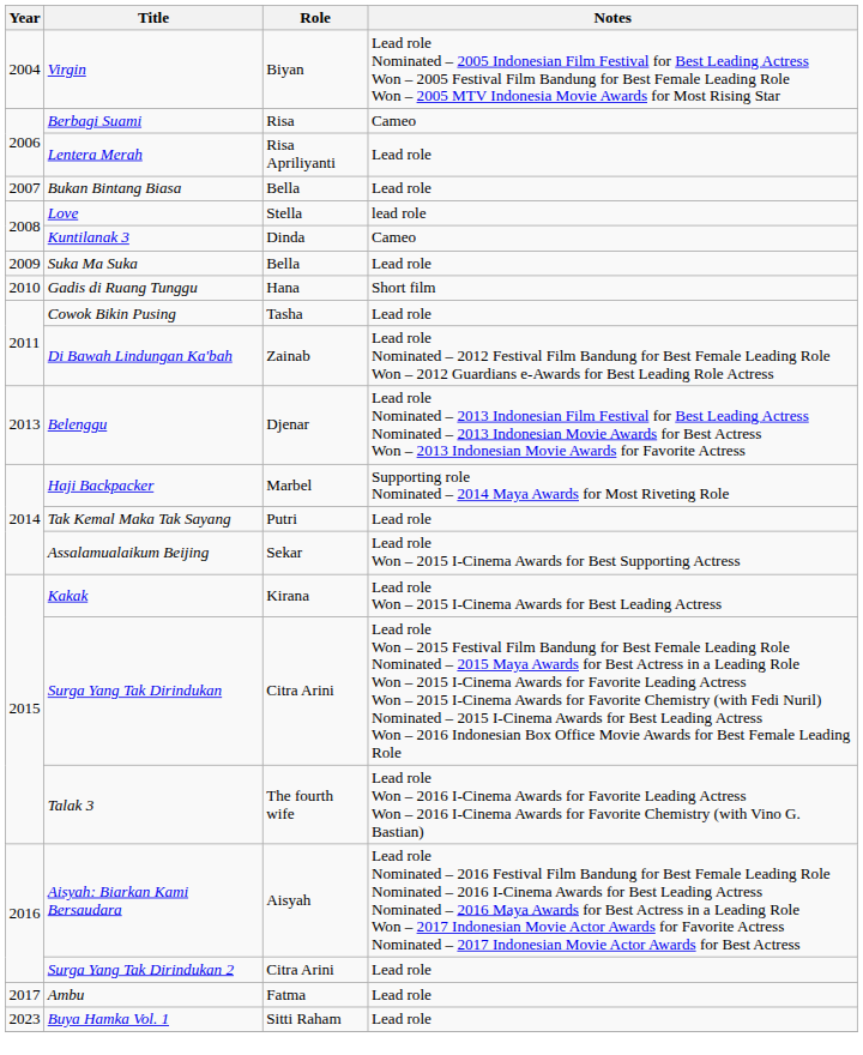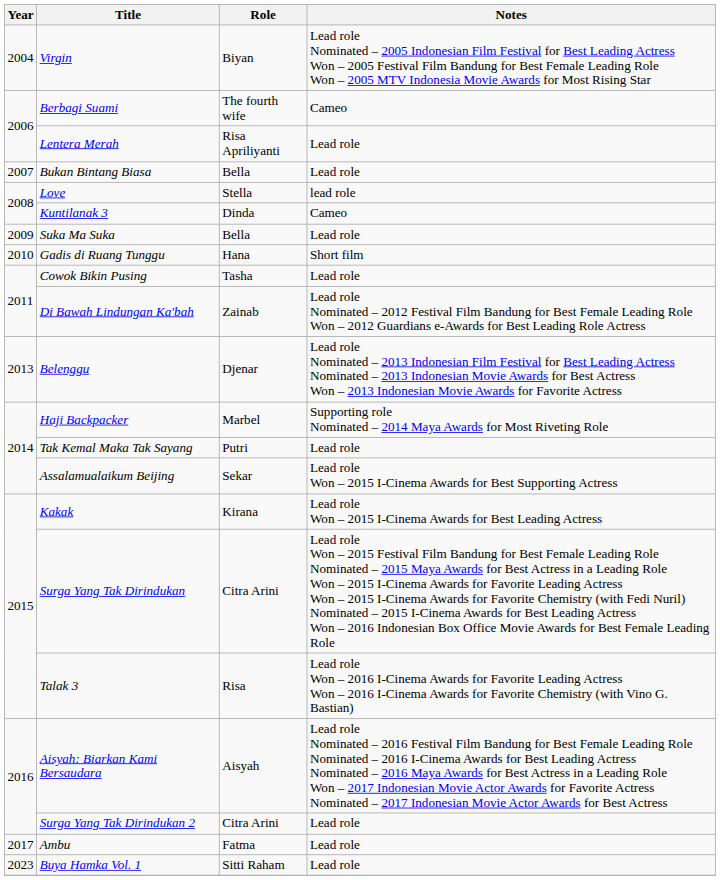 <table class="wikitable">
 <tr>
 <th>Year</th>
 <th>Title</th>
 <th>Role</th>
 <th>Notes</th>
 </tr>
 <tr>
 <td>2004</td>
 <td><em><a href='#'>Virgin</a></em></td>
 <td>Biyan</td>
 <td>Lead role<br>Nominated – <a href='#'>2005 Indonesian Film Festival</a> for <a href='#'>Best Leading Actress</a><br>Won – 2005 Festival Film Bandung for Best Female Leading Role<br>Won – <a href='#'>2005 MTV Indonesia Movie Awards</a> for Most Rising Star</td>
 </tr>
 <tr>
 <td rowspan="2">2006</td>
 <td><em><a href='#'>Berbagi Suami</a></em></td>
-<td>Risa</td>
+<td>The fourth wife</td>
 <td>Cameo</td>
 </tr>
 <tr>
 <td><em><a href='#'>Lentera Merah</a></em></td>
 <td>Risa Apriliyanti</td>
 <td>Lead role</td>
 </tr>
 <tr>
 <td>2007</td>
 <td><em>Bukan Bintang Biasa</em></td>
 <td>Bella</td>
 <td>Lead role</td>
 </tr>
 <tr>
 <td rowspan="2">2008</td>
 <td><em><a href='#'>Love</a></em></td>
 <td>Stella</td>
 <td>lead role</td>
 </tr>
 <tr>
 <td><em><a href='#'>Kuntilanak 3</a></em></td>
 <td>Dinda</td>
 <td>Cameo</td>
 </tr>
 <tr>
 <td>2009</td>
 <td><em>Suka Ma Suka</em></td>
 <td>Bella</td>
 <td>Lead role</td>
 </tr>
 <tr>
 <td>2010</td>
 <td><em>Gadis di Ruang Tunggu</em></td>
 <td>Hana</td>
 <td>Short film</td>
 </tr>
 <tr>
 <td rowspan="2">2011</td>
 <td><em>Cowok Bikin Pusing</em></td>
 <td>Tasha</td>
 <td>Lead role</td>
 </tr>
 <tr>
 <td><em><a href='#'>Di Bawah Lindungan Ka'bah</a></em></td>
 <td>Zainab</td>
 <td>Lead role<br>Nominated – 2012 Festival Film Bandung for Best Female Leading Role<br>Won – 2012 Guardians e-Awards for Best Leading Role Actress</td>
 </tr>
 <tr>
 <td>2013</td>
 <td><em><a href='#'>Belenggu</a></em></td>
 <td>Djenar</td>
 <td>Lead role<br>Nominated – <a href='#'>2013 Indonesian Film Festival</a> for <a href='#'>Best Leading Actress</a><br>Nominated – <a href='#'>2013 Indonesian Movie Awards</a> for Best Actress<br> Won – <a href='#'>2013 Indonesian Movie Awards</a> for Favorite Actress</td>
 </tr>
 <tr>
 <td rowspan="3">2014</td>
 <td><em><a href='#'>Haji Backpacker</a></em></td>
 <td>Marbel</td>
 <td>Supporting role<br>Nominated – <a href='#'>2014 Maya Awards</a> for Most Riveting Role</td>
 </tr>
 <tr>
 <td><em>Tak Kemal Maka Tak Sayang</em></td>
 <td>Putri</td>
 <td>Lead role</td>
 </tr>
 <tr>
 <td><em>Assalamualaikum Beijing</em></td>
 <td>Sekar</td>
 <td>Lead role<br>Won – 2015 I-Cinema Awards for Best Supporting Actress</td>
 </tr>
 <tr>
 <td rowspan="3">2015</td>
 <td><em><a href='#'>Kakak</a></em></td>
 <td>Kirana</td>
 <td>Lead role<br>Won – 2015 I-Cinema Awards for Best Leading Actress</td>
 </tr>
 <tr>
 <td><em><a href='#'>Surga Yang Tak Dirindukan</a></em></td>
 <td>Citra Arini</td>
 <td>Lead role<br>Won – 2015 Festival Film Bandung for Best Female Leading Role<br>Nominated – <a href='#'>2015 Maya Awards</a> for Best Actress in a Leading Role<br>Won – 2015 I-Cinema Awards for Favorite Leading Actress<br>Won – 2015 I-Cinema Awards for Favorite Chemistry (with Fedi Nuril)<br>Nominated – 2015 I-Cinema Awards for Best Leading Actress<br>Won – 2016 Indonesian Box Office Movie Awards for Best Female Leading Role</td>
 </tr>
 <tr>
 <td><em>Talak 3</em></td>
-<td>The fourth wife</td>
+<td>Risa</td>
 <td>Lead role<br>Won – 2016 I-Cinema Awards for Favorite Leading Actress<br>Won – 2016 I-Cinema Awards for Favorite Chemistry (with Vino G. Bastian)</td>
 </tr>
 <tr>
 <td rowspan="2">2016</td>
 <td><em><a href='#'>Aisyah: Biarkan Kami Bersaudara</a></em></td>
 <td>Aisyah</td>
 <td>Lead role<br>Nominated – 2016 Festival Film Bandung for Best Female Leading Role<br>Nominated – 2016 I-Cinema Awards for Best Leading Actress<br>Nominated – <a href='#'>2016 Maya Awards</a> for Best Actress in a Leading Role<br>Won – <a href='#'>2017 Indonesian Movie Actor Awards</a> for Favorite Actress<br>Nominated – <a href='#'>2017 Indonesian Movie Actor Awards</a> for Best Actress</td>
 </tr>
 <tr>
 <td><em><a href='#'>Surga Yang Tak Dirindukan 2</a></em></td>
 <td>Citra Arini</td>
 <td>Lead role</td>
 </tr>
 <tr>
 <td>2017</td>
 <td><em>Ambu</em></td>
 <td>Fatma</td>
 <td>Lead role</td>
 </tr>
 <tr>
 <td>2023</td>
 <td><em><a href='#'>Buya Hamka Vol. 1</a></em></td>
 <td>Sitti Raham</td>
 <td>Lead role</td>
 </tr>
 <tr>
 </tr>
 </table>
